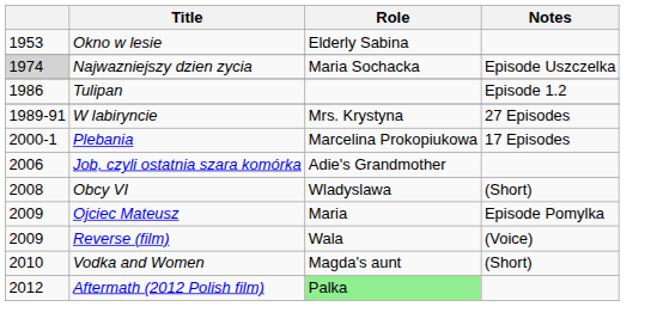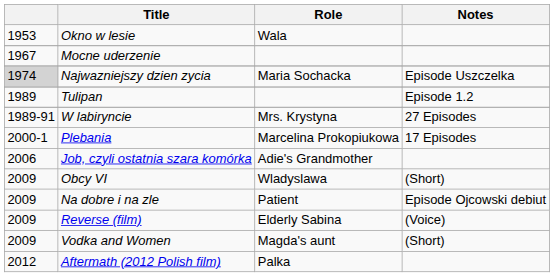 <table class="wikitable sortable">
 <tr>
 <th></th>
 <th>Title</th>
 <th>Role</th>
 <th class="unsortable">Notes</th>
 </tr>
 <tr>
 <td>1953</td>
 <td><em>Okno w lesie</em></td>
-<td>Elderly Sabina</td>
+<td>Wala</td>
 <td></td>
 </tr>
 <tr>
+</tr>
+<tr>
+<td>1967</td>
+<td><em>Mocne uderzenie </em></td>
+<td></td>
+<td></td>
 </tr>
 <tr>
 </tr>
 <tr>
 <td style="background: lightgrey;">1974</td>
 <td><em>Najwazniejszy dzien zycia</em></td>
 <td>Maria Sochacka</td>
 <td>Episode Uszczelka</td>
 </tr>
 <tr>
 </tr>
 <tr>
-<td>1986</td>
+<td>1989</td>
 <td><em>Tulipan</em></td>
 <td></td>
 <td>Episode 1.2</td>
 </tr>
 <tr>
 </tr>
 <tr>
 <td>1989-91</td>
 <td><em>W labiryncie</em></td>
 <td>Mrs. Krystyna</td>
 <td>27 Episodes</td>
 </tr>
 <tr>
 <td>2000-1</td>
 <td><em><a href='#'>Plebania</a></em></td>
 <td>Marcelina Prokopiukowa</td>
 <td>17 Episodes</td>
 </tr>
 <tr>
 <td>2006</td>
 <td><em><a href='#'>Job, czyli ostatnia szara komórka</a></em></td>
 <td>Adie's Grandmother</td>
 <td></td>
 </tr>
 <tr>
-<td>2008</td>
+<td>2009</td>
 <td><em>Obcy VI</em></td>
 <td>Wladyslawa</td>
 <td>(Short)</td>
 </tr>
 <tr>
 <td>2009</td>
-<td><em><a href='#'>Ojciec Mateusz</a></em></td>
-<td>Maria</td>
-<td>Episode Pomylka</td>
+<td><em>Na dobre i na zle</em></td>
+<td>Patient</td>
+<td>Episode Ojcowski debiut</td>
 </tr>
 <tr>
 <td>2009</td>
 <td><em><a href='#'>Reverse (film)</a></em></td>
-<td>Wala</td>
+<td>Elderly Sabina</td>
 <td>(Voice)</td>
 </tr>
 <tr>
-<td>2010</td>
+<td>2009</td>
 <td><em>Vodka and Women</em></td>
 <td>Magda's aunt</td>
 <td>(Short)</td>
 </tr>
 <tr>
 <td>2012</td>
 <td><em><a href='#'>Aftermath (2012 Polish film)</a></em></td>
-<td style="background: lightgreen;">Palka</td>
+<td>Palka</td>
 <td></td>
 </tr>
 </table>
